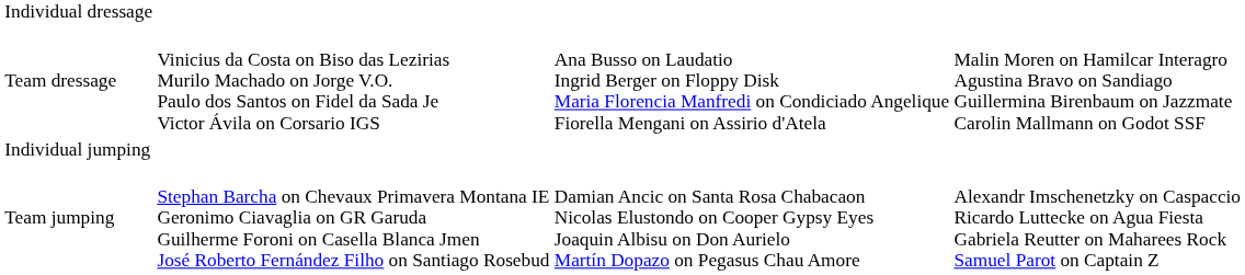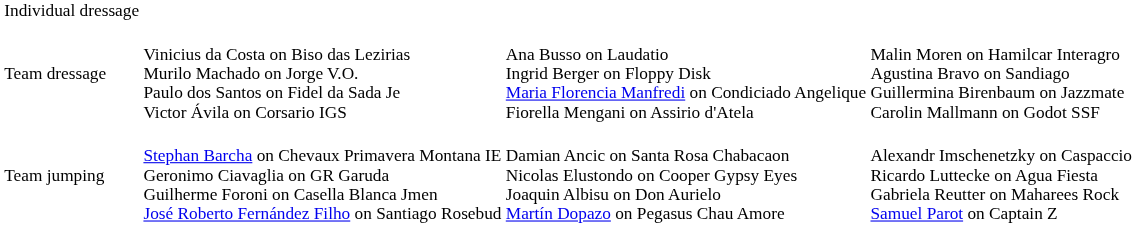 <table>
 <tr>
 <td>Individual dressage</td>
 <td></td>
 <td></td>
 <td></td>
 </tr>
 <tr>
 <td>Team dressage</td>
 <td><br>Vinicius da Costa on Biso das Lezirias<br>Murilo Machado on Jorge V.O.<br>Paulo dos Santos on Fidel da Sada Je<br>Victor Ávila on Corsario IGS</td>
 <td><br>Ana Busso on Laudatio<br>Ingrid Berger on Floppy Disk<br><a href='#'>Maria Florencia Manfredi</a> on Condiciado Angelique<br>Fiorella Mengani on Assirio d'Atela</td>
 <td><br>Malin Moren on Hamilcar Interagro<br>Agustina Bravo on Sandiago<br>Guillermina Birenbaum on Jazzmate<br>Carolin Mallmann on Godot SSF</td>
 </tr>
 <tr>
-<td>Individual jumping </td>
-<td></td>
-<td></td>
-<td></td>
-</tr>
-<tr>
 <td>Team jumping</td>
 <td><br><a href='#'>Stephan Barcha</a> on Chevaux Primavera Montana IE<br>Geronimo Ciavaglia on GR Garuda<br>Guilherme Foroni on Casella Blanca Jmen<br><a href='#'>José Roberto Fernández Filho</a> on Santiago Rosebud</td>
 <td><br>Damian Ancic on Santa Rosa Chabacaon<br>Nicolas Elustondo on Cooper Gypsy Eyes<br>Joaquin Albisu on Don Aurielo<br><a href='#'>Martín Dopazo</a> on Pegasus Chau Amore</td>
 <td><br>Alexandr Imschenetzky on Caspaccio<br>Ricardo Luttecke on Agua Fiesta<br>Gabriela Reutter on Maharees Rock<br><a href='#'>Samuel Parot</a> on Captain Z</td>
 </tr>
 </table>
